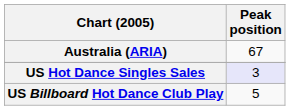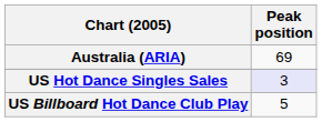 <table class="wikitable sortable plainrowheaders">
 <tr>
 <th scope="col">Chart (2005)</th>
 <th scope="col">Peak<br>position</th>
 </tr>
 <tr>
 <th scope="row">Australia (<a href='#'>ARIA</a>)</th>
-<td align="center">67</td>
+<td align="center">69</td>
 </tr>
 <tr>
 </tr>
 <tr>
 </tr>
 <tr>
 </tr>
 <tr>
 </tr>
 <tr>
 <th scope="row">US <a href='#'>Hot Dance Singles Sales</a></th>
 <td align="center" style="background: lavender;">3</td>
 </tr>
 <tr>
 <th scope="row">US <em>Billboard</em> <a href='#'>Hot Dance Club Play</a></th>
 <td align="center">5</td>
 </tr>
 </table>
